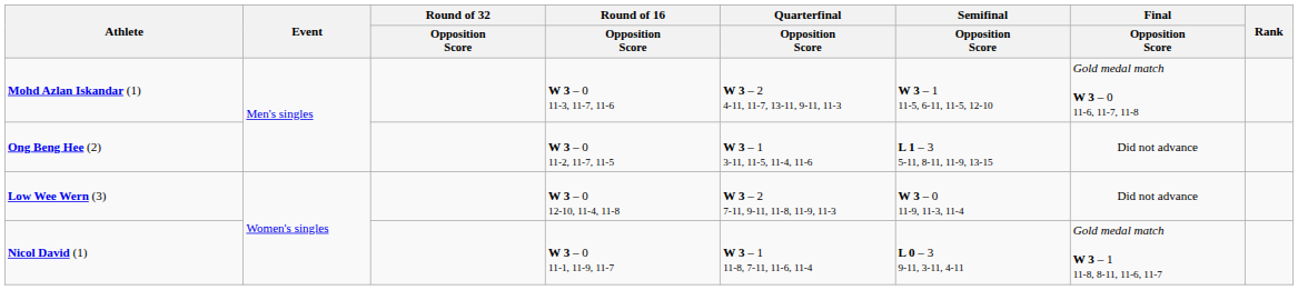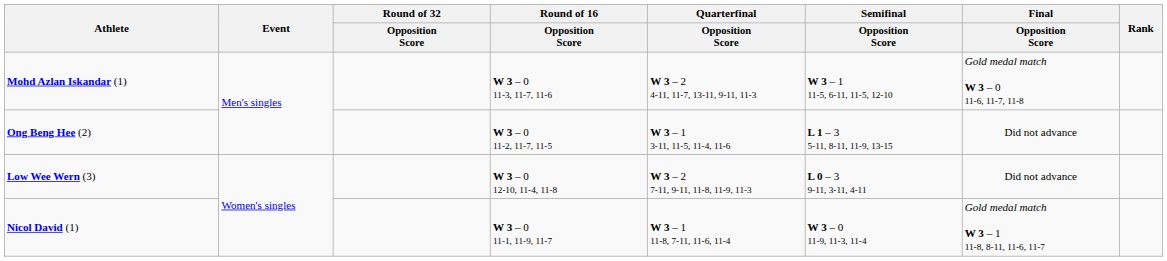 <table class="wikitable" width="95%" style="text-align:left; font-size:90%">
 <tr>
 <th rowspan=2 width="15%">Athlete</th>
 <th rowspan=2 width="8%">Event</th>
 <th width="11%">Round of 32</th>
 <th width="11%">Round of 16</th>
 <th width="11%">Quarterfinal</th>
 <th width="11%">Semifinal</th>
 <th width="11%">Final</th>
 <th rowspan=2 width="3%">Rank</th>
 </tr>
 <tr style="font-size:95%">
 <th>Opposition<br>Score</th>
 <th>Opposition<br>Score</th>
 <th>Opposition<br>Score</th>
 <th>Opposition<br>Score</th>
 <th>Opposition<br>Score</th>
 </tr>
 <tr>
 <td><strong><a href='#'>Mohd Azlan Iskandar</a></strong> (1)</td>
 <td rowspan=2><a href='#'>Men's singles</a></td>
 <td></td>
 <td><br><strong>W 3</strong> – 0<br><small>11-3, 11-7, 11-6</small></td>
 <td><br><strong>W 3</strong> – 2<br><small>4-11, 11-7, 13-11, 9-11, 11-3</small></td>
 <td><br><strong>W 3</strong> – 1<br><small>11-5, 6-11, 11-5, 12-10</small></td>
 <td><em>Gold medal match</em><br><br><strong>W 3</strong> – 0<br><small>11-6, 11-7, 11-8</small></td>
 <td align=center></td>
 </tr>
 <tr>
 <td><strong><a href='#'>Ong Beng Hee</a></strong> (2)</td>
 <td></td>
 <td><br><strong>W 3</strong> – 0<br><small>11-2, 11-7, 11-5</small></td>
 <td><br><strong>W 3</strong> – 1<br><small>3-11, 11-5, 11-4, 11-6</small></td>
 <td><br><strong>L 1</strong> – 3<br><small>5-11, 8-11, 11-9, 13-15</small></td>
 <td align=center>Did not advance</td>
 <td align=center></td>
 </tr>
 <tr>
 <td><strong><a href='#'>Low Wee Wern</a></strong> (3)</td>
 <td rowspan=2><a href='#'>Women's singles</a></td>
 <td></td>
 <td><br><strong>W 3</strong> – 0<br><small>12-10, 11-4, 11-8</small></td>
 <td><br><strong>W 3</strong> – 2<br><small>7-11, 9-11, 11-8, 11-9, 11-3</small></td>
-<td><br><strong>W 3</strong> – 0<br><small>11-9, 11-3, 11-4</small></td>
+<td><br><strong>L 0</strong> – 3<br><small>9-11, 3-11, 4-11</small></td>
 <td align=center>Did not advance</td>
 <td align=center></td>
 </tr>
 <tr>
 <td><strong><a href='#'>Nicol David</a></strong> (1)</td>
 <td></td>
 <td><br><strong>W 3</strong> – 0<br><small>11-1, 11-9, 11-7</small></td>
 <td><br><strong>W 3</strong> – 1<br><small>11-8, 7-11, 11-6, 11-4</small></td>
-<td><br><strong>L 0</strong> – 3<br><small>9-11, 3-11, 4-11</small></td>
+<td><br><strong>W 3</strong> – 0<br><small>11-9, 11-3, 11-4</small></td>
 <td><em>Gold medal match</em><br><br><strong>W 3</strong> – 1<br><small>11-8, 8-11, 11-6, 11-7</small></td>
 <td align=center></td>
 </tr>
 </table>
